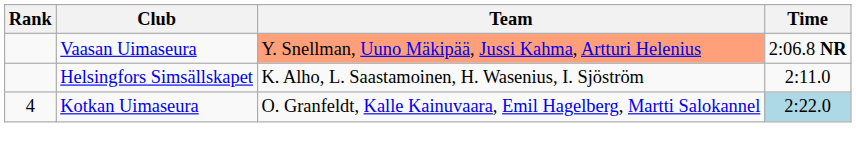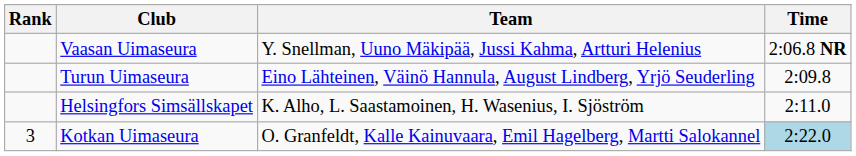 <table class="wikitable" style="text-align:center">
 <tr>
 <th>Rank</th>
 <th>Club</th>
 <th>Team</th>
 <th>Time</th>
 </tr>
 <tr>
 <td></td>
 <td align=left><a href='#'>Vaasan Uimaseura</a></td>
-<td align=left style="background: lightsalmon;">Y. Snellman, <a href='#'>Uuno Mäkipää</a>, <a href='#'>Jussi Kahma</a>, <a href='#'>Artturi Helenius</a></td>
+<td align=left>Y. Snellman, <a href='#'>Uuno Mäkipää</a>, <a href='#'>Jussi Kahma</a>, <a href='#'>Artturi Helenius</a></td>
 <td>2:06.8 <strong>NR</strong></td>
+</tr>
+<tr>
+<td></td>
+<td align=left><a href='#'>Turun Uimaseura</a></td>
+<td align=left><a href='#'>Eino Lähteinen</a>, <a href='#'>Väinö Hannula</a>, <a href='#'>August Lindberg</a>, <a href='#'>Yrjö Seuderling</a></td>
+<td>2:09.8</td>
 </tr>
 <tr>
 <td></td>
 <td align=left><a href='#'>Helsingfors Simsällskapet</a></td>
 <td align=left>K. Alho, L. Saastamoinen, H. Wasenius, I. Sjöström</td>
 <td>2:11.0</td>
 </tr>
 <tr>
-<td>4</td>
+<td>3</td>
 <td align=left><a href='#'>Kotkan Uimaseura</a></td>
 <td align=left>O. Granfeldt, <a href='#'>Kalle Kainuvaara</a>, <a href='#'>Emil Hagelberg</a>, <a href='#'>Martti Salokannel</a></td>
 <td style="background: lightblue;">2:22.0</td>
 </tr>
 </table>
